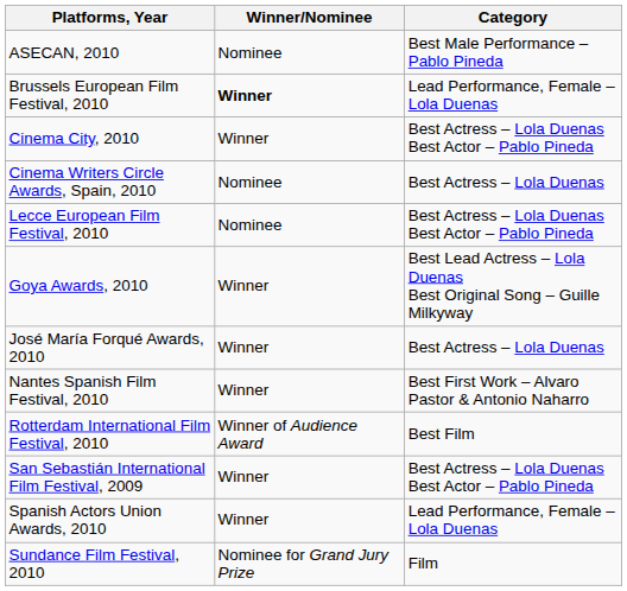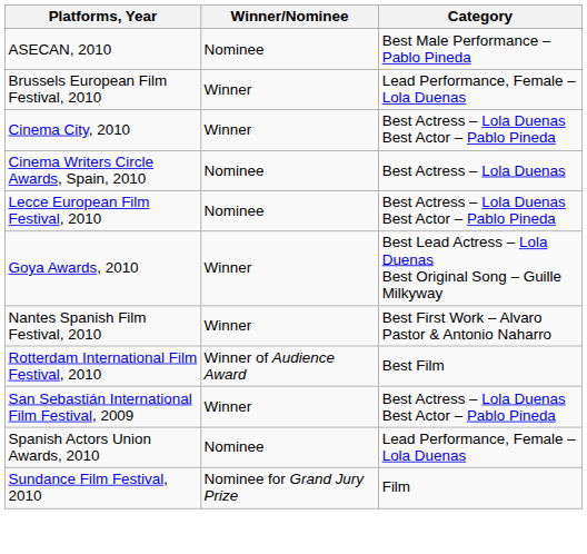 <table width="70%" class="wikitable">
 <tr>
 <th width="10%">Platforms, Year</th>
 <th width="5%">Winner/Nominee</th>
 <th width="10%">Category</th>
 </tr>
 <tr>
 <td>ASECAN, 2010</td>
 <td>Nominee</td>
 <td>Best Male Performance – <a href='#'>Pablo Pineda</a></td>
 </tr>
 <tr>
 <td>Brussels European Film Festival, 2010</td>
-<td><strong>Winner</strong></td>
+<td>Winner</td>
 <td>Lead Performance, Female – <a href='#'>Lola Duenas</a></td>
 </tr>
 <tr>
 <td><a href='#'>Cinema City</a>, 2010</td>
 <td>Winner</td>
 <td>Best Actress – <a href='#'>Lola Duenas</a> <br> Best Actor – <a href='#'>Pablo Pineda</a></td>
 </tr>
 <tr>
 <td><a href='#'>Cinema Writers Circle Awards</a>, Spain, 2010</td>
 <td>Nominee</td>
 <td>Best Actress – <a href='#'>Lola Duenas</a></td>
 </tr>
 <tr>
 <td><a href='#'>Lecce European Film Festival</a>, 2010</td>
 <td>Nominee</td>
 <td>Best Actress – <a href='#'>Lola Duenas</a> <br> Best Actor – <a href='#'>Pablo Pineda</a></td>
 </tr>
 <tr>
 <td><a href='#'>Goya Awards</a>, 2010</td>
 <td>Winner</td>
 <td>Best Lead Actress – <a href='#'>Lola Duenas</a> <br> Best Original Song – Guille Milkyway</td>
 </tr>
 <tr>
-<td>José María Forqué Awards, 2010</td>
-<td>Winner</td>
-<td>Best Actress – <a href='#'>Lola Duenas</a></td>
-</tr>
-<tr>
 <td>Nantes Spanish Film Festival, 2010</td>
 <td>Winner</td>
 <td>Best First Work – Alvaro Pastor & Antonio Naharro</td>
 </tr>
 <tr>
 <td><a href='#'>Rotterdam International Film Festival</a>, 2010</td>
 <td>Winner of <em>Audience Award</em></td>
 <td>Best Film</td>
 </tr>
 <tr>
 <td><a href='#'>San Sebastián International Film Festival</a>, 2009</td>
 <td>Winner</td>
 <td>Best Actress – <a href='#'>Lola Duenas</a> <br> Best Actor – <a href='#'>Pablo Pineda</a></td>
 </tr>
 <tr>
 <td>Spanish Actors Union Awards, 2010</td>
-<td>Winner</td>
+<td>Nominee</td>
 <td>Lead Performance, Female – <a href='#'>Lola Duenas</a></td>
 </tr>
 <tr>
 <td><a href='#'>Sundance Film Festival</a>, 2010</td>
 <td>Nominee for <em>Grand Jury Prize</em></td>
 <td>Film</td>
 </tr>
 </table>
